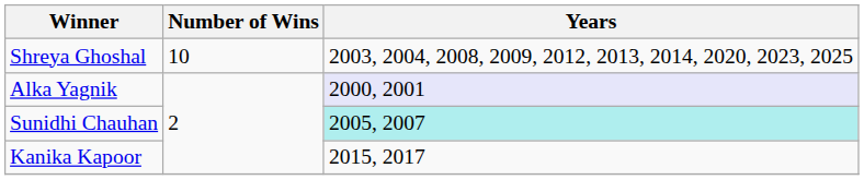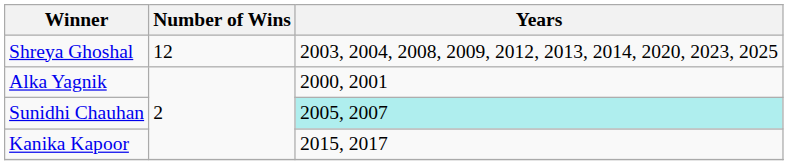 <table class="sortable wikitable">
 <tr>
 <th>Winner</th>
 <th>Number of Wins</th>
 <th>Years</th>
 </tr>
 <tr>
 <td><a href='#'>Shreya Ghoshal</a></td>
-<td>10</td>
+<td>12</td>
 <td>2003, 2004, 2008, 2009, 2012, 2013, 2014, 2020, 2023, 2025</td>
 </tr>
 <tr>
 <td><a href='#'>Alka Yagnik</a></td>
 <td rowspan="3">2</td>
-<td style="background: lavender;">2000, 2001</td>
+<td>2000, 2001</td>
 </tr>
 <tr>
 <td><a href='#'>Sunidhi Chauhan</a></td>
 <td style="background: paleturquoise;">2005, 2007</td>
 </tr>
 <tr>
 <td><a href='#'>Kanika Kapoor</a></td>
 <td>2015, 2017</td>
 </tr>
 <tr>
 </tr>
 </table>
